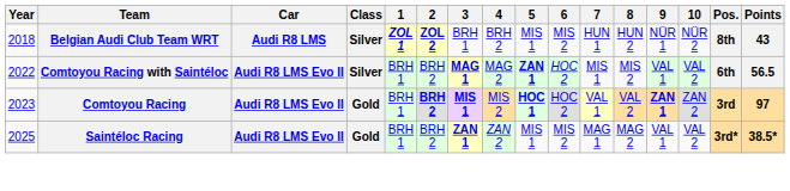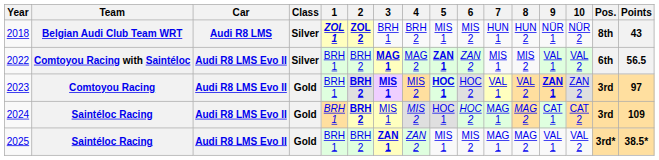 <table class="wikitable" border="1" style="text-align:center; font-size:85%;">
 <tr>
 <th>Year</th>
 <th>Team</th>
 <th>Car</th>
 <th>Class</th>
 <th>1</th>
 <th>2</th>
 <th>3</th>
 <th>4</th>
 <th>5</th>
 <th>6</th>
 <th>7</th>
 <th>8</th>
 <th>9</th>
 <th>10</th>
 <th>Pos.</th>
 <th>Points</th>
 </tr>
 <tr>
 <td><a href='#'>2018</a></td>
 <th nowrap><a href='#'>Belgian Audi Club Team WRT</a></th>
 <th nowrap><a href='#'>Audi R8 LMS</a></th>
 <th>Silver</th>
 <td style="background:#FFFFBF;"><strong><em><a href='#'>ZOL<br>1</a></em></strong><br></td>
 <td style="background:#FFFFBF;"><strong><a href='#'>ZOL<br>2</a></strong><br></td>
 <td><a href='#'>BRH<br>1</a></td>
 <td><a href='#'>BRH<br>2</a></td>
 <td><a href='#'>MIS<br>1</a></td>
 <td><a href='#'>MIS<br>2</a></td>
 <td><a href='#'>HUN<br>1</a></td>
 <td><a href='#'>HUN<br>2</a></td>
 <td><a href='#'>NÜR<br>1</a></td>
 <td><a href='#'>NÜR<br>2</a></td>
 <th>8th</th>
 <th>43</th>
 </tr>
 <tr>
 <td><a href='#'>2022</a></td>
 <th nowrap><a href='#'>Comtoyou Racing</a> with <a href='#'>Saintéloc</a></th>
 <th nowrap><a href='#'>Audi R8 LMS Evo II</a></th>
 <th>Silver</th>
 <td style="background:#DFFFDF;"><a href='#'>BRH<br>1</a><br></td>
 <td style="background:#DFFFDF;"><a href='#'>BRH<br>2</a><br></td>
 <td style="background:#FFFFBF;"><strong><a href='#'>MAG<br>1</a></strong><br></td>
 <td style="background:#DFFFDF;"><a href='#'>MAG<br>2</a><br></td>
 <td style="background:#DFFFDF;"><strong><a href='#'>ZAN<br>1</a><br></strong></td>
-<td style="background:#DFFFDF;"><em><a href='#'>HOC<br>2</a></em><br></td>
+<td style="background:#DFFFDF;"><em><a href='#'>ZAN<br>2</a></em><br></td>
 <td><a href='#'>MIS<br>1</a></td>
 <td><a href='#'>MIS<br>2</a></td>
 <td style="background:#DFFFDF;"><a href='#'>VAL<br>1</a><br></td>
 <td style="background:#DFFFDF;"><a href='#'>VAL <br>2</a><br></td>
 <th>6th</th>
 <th>56.5</th>
 </tr>
 <tr>
 <td><a href='#'>2023</a></td>
 <th nowrap><a href='#'>Comtoyou Racing</a></th>
 <th nowrap><a href='#'>Audi R8 LMS Evo II</a></th>
 <th>Gold</th>
 <td style="background:#DFFFDF;"><a href='#'>BRH<br>1</a><br></td>
 <td style="background:#DFDFDF;"><strong><a href='#'>BRH<br>2</a></strong><br></td>
 <td style="background:#EFCFFF;"><strong><a href='#'>MIS<br>1</a></strong><br></td>
 <td style="background:#FFDF9F;"><a href='#'>MIS<br>2</a><br></td>
 <td style="background:#DFFFDF;"><strong><a href='#'>HOC<br>1</a></strong><br></td>
 <td style="background:#DFDFDF;"><a href='#'>HOC<br>2</a><br></td>
 <td style="background:#FFFFBF;"><a href='#'>VAL<br>1</a><br></td>
 <td style="background:#FFDF9F;"><a href='#'>VAL<br>2</a><br></td>
 <td style="background:#FFDF9F;"><strong><a href='#'>ZAN<br>1</a></strong><br></td>
 <td style="background:#DFDFDF;"><a href='#'>ZAN<br>2</a><br></td>
 <th style="background:#FFDF9F;">3rd</th>
 <th style="background:#FFDF9F;">97</th>
 </tr>
 <tr>
+<td><a href='#'>2024</a></td>
+<th nowrap><a href='#'>Saintéloc Racing</a></th>
+<th nowrap><a href='#'>Audi R8 LMS Evo II</a></th>
+<th>Gold</th>
+<td style="background:#FFDF9F;"><em><a href='#'>BRH<br>1</a></em><br></td>
+<td style="background:#FFFFBF;"><strong><a href='#'>BRH<br>2</a></strong><br></td>
+<td style="background:#FFFFBF;"><a href='#'>MIS<br>1</a><br></td>
+<td style="background:#DFDFDF;"><em><a href='#'>MIS<br>2</a></em><br></td>
+<td style="background:#DFDFDF;"><a href='#'>HOC<br>1</a><br></td>
+<td style="background:#DFFFDF;"><em><a href='#'>HOC<br>2</a></em><br></td>
+<td style="background:#DFFFDF;"><a href='#'>MAG<br>1</a><br></td>
+<td style="background:#FFDF9F;"><em><a href='#'>MAG<br>2</a></em><br></td>
+<td style="background:#DFFFDF;"><a href='#'>CAT<br>1</a><br></td>
+<td style="background:#FFDF9F;"><a href='#'>CAT<br>2</a><br></td>
+<th style="background:#FFDF9F;">3rd</th>
+<th style="background:#FFDF9F;">109</th>
+</tr>
+<tr>
 <td><a href='#'>2025</a></td>
 <th><a href='#'>Saintéloc Racing</a></th>
 <th><a href='#'>Audi R8 LMS Evo II</a></th>
 <th>Gold</th>
 <td style="background:#DFFFDF;"><a href='#'>BRH<br>1</a><br></td>
 <td style="background:#DFFFDF;"><a href='#'>BRH<br>2</a><br></td>
 <td style="background:#FFFFBF;"><strong><a href='#'>ZAN<br>1</a></strong><br></td>
 <td style="background:#DFFFDF;"><em><a href='#'>ZAN<br>2</a></em><br></td>
 <td style="background:#;"><a href='#'>MIS<br>1</a><br></td>
 <td style="background:#;"><a href='#'>MIS<br>2</a><br></td>
 <td style="background:#;"><a href='#'>MAG<br>1</a><br></td>
 <td style="background:#;"><a href='#'>MAG<br>2</a><br></td>
 <td style="background:#;"><a href='#'>VAL<br>1</a><br></td>
 <td style="background:#;"><a href='#'>VAL<br>2</a><br></td>
 <th style="background:#FFDF9F;">3rd*</th>
 <th style="background:#FFDF9F;">38.5*</th>
 </tr>
 </table>
